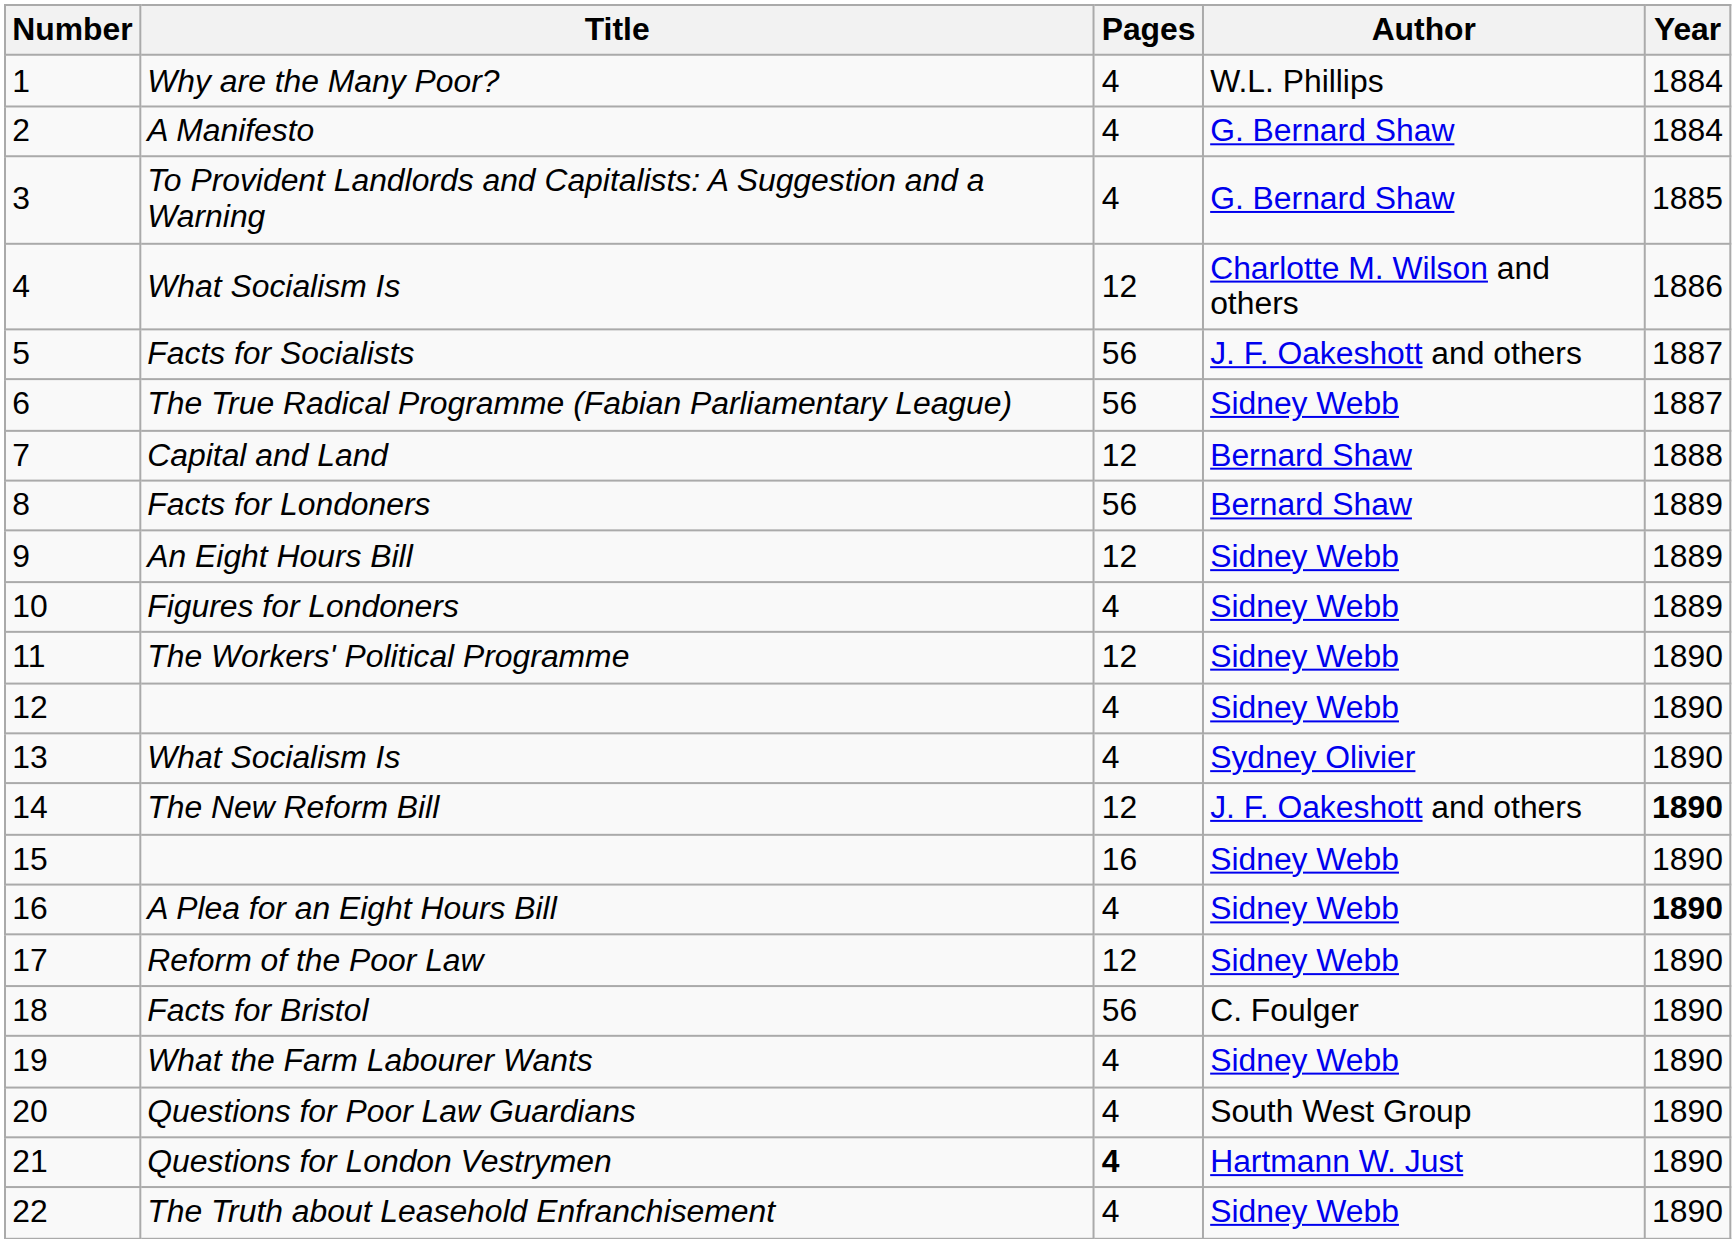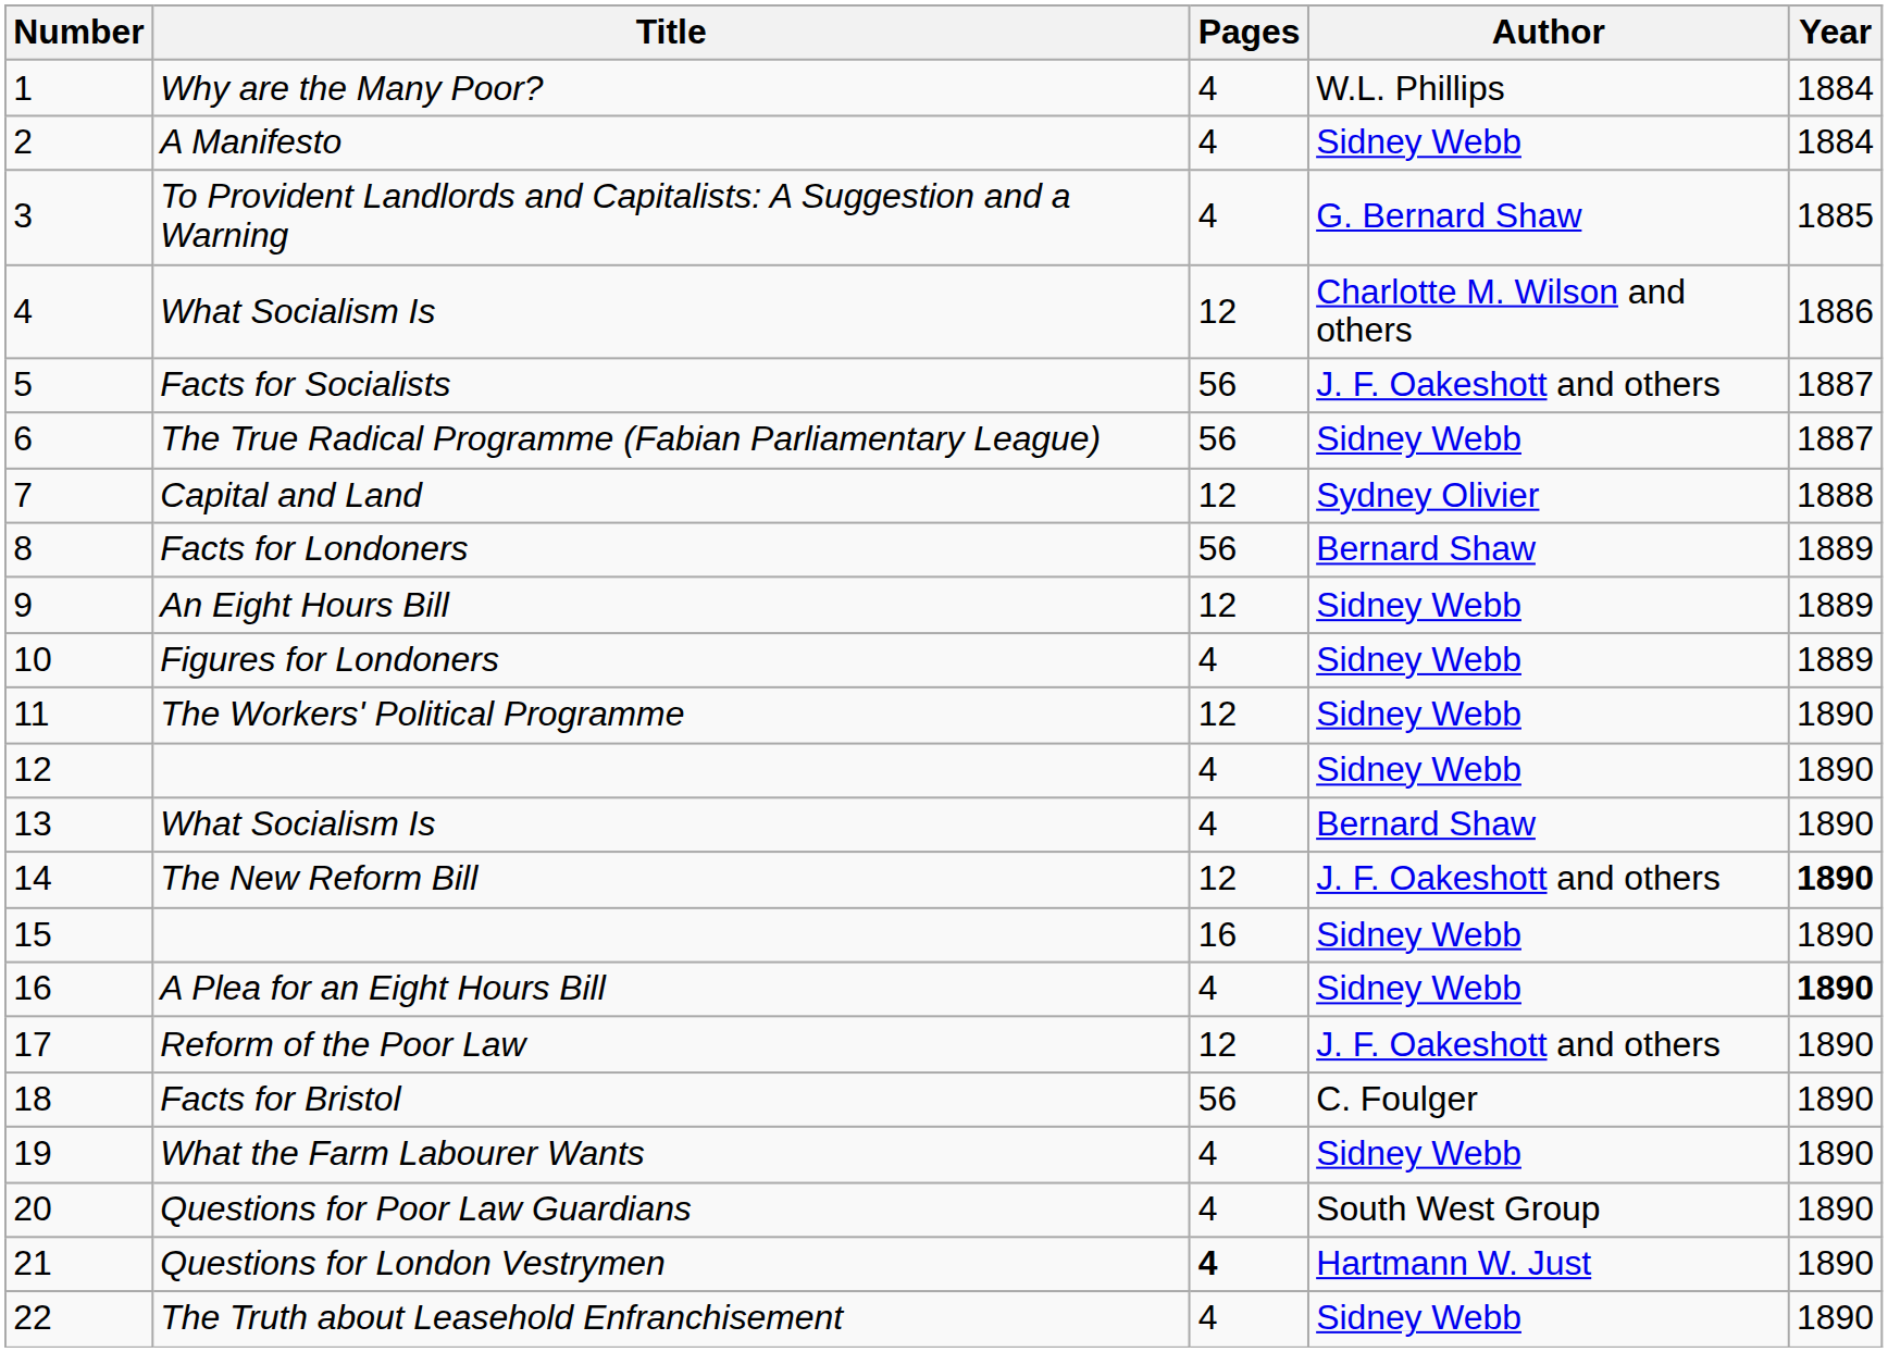 <table class="wikitable sortable">
 <tr>
 <th>Number</th>
 <th>Title</th>
 <th>Pages</th>
 <th>Author</th>
 <th>Year</th>
 </tr>
 <tr>
 <td>1</td>
 <td><em>Why are the Many Poor?</em></td>
 <td>4</td>
 <td>W.L. Phillips</td>
 <td>1884</td>
 </tr>
 <tr>
 <td>2</td>
 <td><em>A Manifesto</em></td>
 <td>4</td>
-<td><a href='#'>G. Bernard Shaw</a></td>
+<td><a href='#'>Sidney Webb</a></td>
 <td>1884</td>
 </tr>
 <tr>
 <td>3</td>
 <td><em>To Provident Landlords and Capitalists: A Suggestion and a Warning</em></td>
 <td>4</td>
 <td><a href='#'>G. Bernard Shaw</a></td>
 <td>1885</td>
 </tr>
 <tr>
 <td>4</td>
 <td><em>What Socialism Is</em></td>
 <td>12</td>
 <td><a href='#'>Charlotte M. Wilson</a> and others</td>
 <td>1886</td>
 </tr>
 <tr>
 <td>5</td>
 <td><em>Facts for Socialists</em></td>
 <td>56</td>
 <td><a href='#'>J. F. Oakeshott</a> and others</td>
 <td>1887</td>
 </tr>
 <tr>
 <td>6</td>
 <td><em>The True Radical Programme (Fabian Parliamentary League)</em></td>
 <td>56</td>
 <td><a href='#'>Sidney Webb</a></td>
 <td>1887</td>
 </tr>
 <tr>
 <td>7</td>
 <td><em>Capital and Land</em></td>
 <td>12</td>
-<td><a href='#'>Bernard Shaw</a></td>
+<td><a href='#'>Sydney Olivier</a></td>
 <td>1888</td>
 </tr>
 <tr>
 <td>8</td>
 <td><em>Facts for Londoners</em></td>
 <td>56</td>
 <td><a href='#'>Bernard Shaw</a></td>
 <td>1889</td>
 </tr>
 <tr>
 <td>9</td>
 <td><em>An Eight Hours Bill</em></td>
 <td>12</td>
 <td><a href='#'>Sidney Webb</a></td>
 <td>1889</td>
 </tr>
 <tr>
 <td>10</td>
 <td><em>Figures for Londoners</em></td>
 <td>4</td>
 <td><a href='#'>Sidney Webb</a></td>
 <td>1889</td>
 </tr>
 <tr>
 <td>11</td>
 <td><em>The Workers' Political Programme</em></td>
 <td>12</td>
 <td><a href='#'>Sidney Webb</a></td>
 <td>1890</td>
 </tr>
 <tr>
 <td>12</td>
 <td></td>
 <td>4</td>
 <td><a href='#'>Sidney Webb</a></td>
 <td>1890</td>
 </tr>
 <tr>
 <td>13</td>
 <td><em>What Socialism Is</em></td>
 <td>4</td>
-<td><a href='#'>Sydney Olivier</a></td>
+<td><a href='#'>Bernard Shaw</a></td>
 <td>1890</td>
 </tr>
 <tr>
 <td>14</td>
 <td><em>The New Reform Bill</em></td>
 <td>12</td>
 <td><a href='#'>J. F. Oakeshott</a> and others</td>
 <td><strong>1890</strong></td>
 </tr>
 <tr>
 <td>15</td>
 <td></td>
 <td>16</td>
 <td><a href='#'>Sidney Webb</a></td>
 <td>1890</td>
 </tr>
 <tr>
 <td>16</td>
 <td><em>A Plea for an Eight Hours Bill</em></td>
 <td>4</td>
 <td><a href='#'>Sidney Webb</a></td>
 <td><strong>1890</strong></td>
 </tr>
 <tr>
 <td>17</td>
 <td><em>Reform of the Poor Law</em></td>
 <td>12</td>
-<td><a href='#'>Sidney Webb</a></td>
+<td><a href='#'>J. F. Oakeshott</a> and others</td>
 <td>1890</td>
 </tr>
 <tr>
 <td>18</td>
 <td><em>Facts for Bristol</em></td>
 <td>56</td>
 <td>C. Foulger</td>
 <td>1890</td>
 </tr>
 <tr>
 <td>19</td>
 <td><em>What the Farm Labourer Wants</em></td>
 <td>4</td>
 <td><a href='#'>Sidney Webb</a></td>
 <td>1890</td>
 </tr>
 <tr>
 <td>20</td>
 <td><em>Questions for Poor Law Guardians</em></td>
 <td>4</td>
 <td>South West Group</td>
 <td>1890</td>
 </tr>
 <tr>
 <td>21</td>
 <td><em>Questions for London Vestrymen</em></td>
 <td><strong>4</strong></td>
 <td><a href='#'>Hartmann W. Just</a></td>
 <td>1890</td>
 </tr>
 <tr>
 <td>22</td>
 <td><em>The Truth about Leasehold Enfranchisement</em></td>
 <td>4</td>
 <td><a href='#'>Sidney Webb</a></td>
 <td>1890</td>
 </tr>
 </table>
